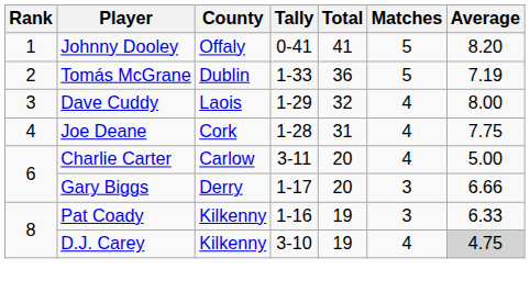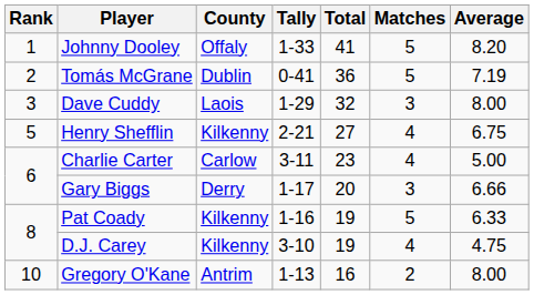 <table class="wikitable">
 <tr>
 <th>Rank</th>
 <th>Player</th>
 <th>County</th>
 <th>Tally</th>
 <th>Total</th>
 <th>Matches</th>
 <th>Average</th>
 </tr>
 <tr>
 <td rowspan=1 align=center>1</td>
 <td><a href='#'>Johnny Dooley</a></td>
 <td><a href='#'>Offaly</a></td>
-<td align=center>0-41</td>
+<td align=center>1-33</td>
 <td align=center>41</td>
 <td align=center>5</td>
 <td align=center>8.20</td>
 </tr>
 <tr>
 <td rowspan=1 align=center>2</td>
 <td><a href='#'>Tomás McGrane</a></td>
 <td><a href='#'>Dublin</a></td>
-<td align=center>1-33</td>
+<td align=center>0-41</td>
 <td align=center>36</td>
 <td align=center>5</td>
 <td align=center>7.19</td>
 </tr>
 <tr>
 <td rowspan=1 align=center>3</td>
 <td><a href='#'>Dave Cuddy</a></td>
 <td><a href='#'>Laois</a></td>
 <td align=center>1-29</td>
 <td align=center>32</td>
-<td align=center>4</td>
+<td align=center>3</td>
 <td align=center>8.00</td>
 </tr>
 <tr>
-<td rowspan=1 align=center>4</td>
-<td><a href='#'>Joe Deane</a></td>
-<td><a href='#'>Cork</a></td>
-<td align=center>1-28</td>
-<td align=center>31</td>
+<td rowspan=1 align=center>5</td>
+<td><a href='#'>Henry Shefflin</a></td>
+<td><a href='#'>Kilkenny</a></td>
+<td align=center>2-21</td>
+<td align=center>27</td>
 <td align=center>4</td>
-<td align=center>7.75</td>
+<td align=center>6.75</td>
 </tr>
 <tr>
 <td rowspan=2 align=center>6</td>
 <td><a href='#'>Charlie Carter</a></td>
 <td><a href='#'>Carlow</a></td>
 <td align=center>3-11</td>
-<td align=center>20</td>
+<td align=center>23</td>
 <td align=center>4</td>
 <td align=center>5.00</td>
 </tr>
 <tr>
 <td><a href='#'>Gary Biggs</a></td>
 <td><a href='#'>Derry</a></td>
 <td align=center>1-17</td>
 <td align=center>20</td>
 <td align=center>3</td>
 <td align=center>6.66</td>
 </tr>
 <tr>
 <td rowspan=2 align=center>8</td>
 <td><a href='#'>Pat Coady</a></td>
 <td><a href='#'>Kilkenny</a></td>
 <td align=center>1-16</td>
 <td align=center>19</td>
-<td align=center>3</td>
+<td align=center>5</td>
 <td align=center>6.33</td>
 </tr>
 <tr>
 <td><a href='#'>D.J. Carey</a></td>
 <td><a href='#'>Kilkenny</a></td>
 <td align=center>3-10</td>
 <td align=center>19</td>
 <td align=center>4</td>
-<td align=center style="background: lightgrey;">4.75</td>
+<td align=center>4.75</td>
+</tr>
+<tr>
+<td rowspan=1 align=center>10</td>
+<td><a href='#'>Gregory O'Kane</a></td>
+<td><a href='#'>Antrim</a></td>
+<td align=center>1-13</td>
+<td align=center>16</td>
+<td align=center>2</td>
+<td align=center>8.00</td>
 </tr>
 </table>
